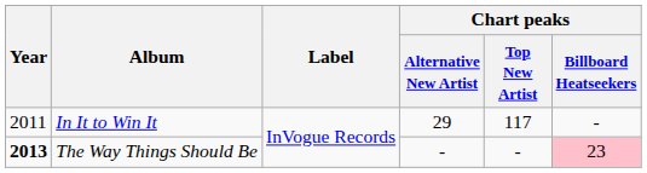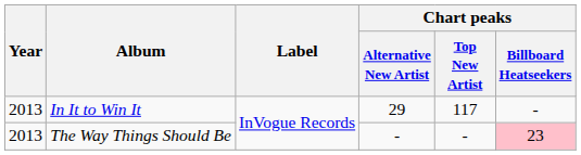 <table class="wikitable">
 <tr>
 <th rowspan="2">Year</th>
 <th rowspan="2">Album</th>
 <th rowspan="2">Label</th>
 <th colspan="4">Chart peaks</th>
 </tr>
 <tr>
 <th style="width:50px;"><small><a href='#'>Alternative New Artist</a></small></th>
 <th style="width:50px;"><small><a href='#'>Top New Artist</a></small></th>
 <th style="width:50px;"><small><a href='#'>Billboard Heatseekers</a></small></th>
 </tr>
 <tr>
-<td>2011</td>
+<td>2013</td>
 <td><a href='#'><em>In It to Win It</em></a></td>
 <td rowspan="2"><a href='#'>InVogue Records</a></td>
 <td style="text-align:center;">29</td>
 <td style="text-align:center;">117</td>
 <td style="text-align:center;">-</td>
 </tr>
 <tr>
-<td><strong>2013</strong></td>
+<td>2013</td>
 <td><em>The Way Things Should Be</em></td>
 <td style="text-align:center;">-</td>
 <td style="text-align:center;">-</td>
 <td style="background: pink; text-align:center;">23</td>
 </tr>
 </table>
